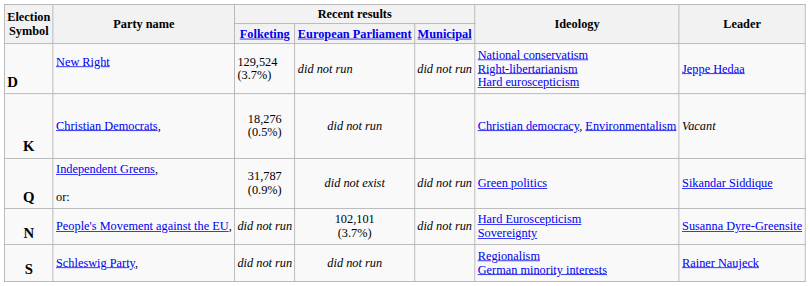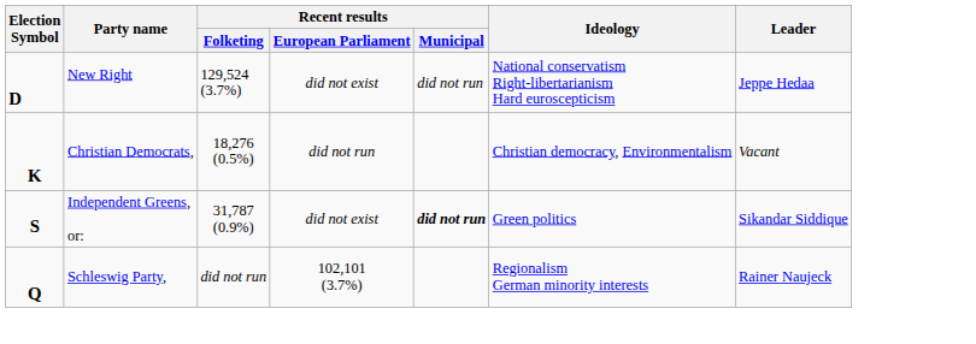 <table class ="wikitable sortable">
 <tr>
 <th rowspan=2 class=unsortable>Election<br>Symbol</th>
 <th rowspan=2>Party name</th>
 <th colspan=3>Recent results</th>
 <th rowspan=2 class="unsortable">Ideology</th>
 <th rowspan=2 class="unsortable">Leader</th>
 </tr>
 <tr>
 <th><a href='#'>Folketing</a></th>
 <th><a href='#'>European Parliament</a></th>
 <th><a href='#'>Municipal</a></th>
 </tr>
 <tr>
 <td><br><br><big><strong>D</strong></big></td>
 <td><a href='#'>New Right</a><br><br></td>
 <td>129,524<br>(3.7%)</td>
-<td><em>did not run</em></td>
+<td style="text-align:center;"><em>did not exist</em></td>
 <td><em>did not run</em></td>
 <td><a href='#'>National conservatism</a><br><a href='#'>Right-libertarianism</a><br><a href='#'>Hard euroscepticism</a></td>
 <td><a href='#'>Jeppe Hedaa</a></td>
 </tr>
 <tr class="sortbottom">
 <td style="text-align:center;"><br><br><br><big><strong>K</strong></big></td>
 <td><a href='#'>Christian Democrats</a>,  <br></td>
 <td style="text-align:center;">18,276<br>(0.5%)</td>
 <td style="text-align:center;"><em>did not run</em></td>
 <td style="text-align:center;"></td>
 <td><a href='#'>Christian democracy</a>, <a href='#'>Environmentalism</a></td>
 <td><em>Vacant</em></td>
 </tr>
 <tr class="sortbottom">
-<td style="text-align:center;"><br><br><big><strong>Q</strong></big></td>
+<td style="text-align:center;"><br><big><strong>S</strong></big></td>
 <td><a href='#'>Independent Greens</a>,  <br> <br>or:  <br></td>
 <td style="text-align:center;">31,787<br>(0.9%)</td>
 <td style="text-align:center;"><em>did not exist</em></td>
-<td style="text-align:center;"><em>did not run</em></td>
+<td style="text-align:center;"><strong><em>did not run</em></strong></td>
 <td><a href='#'>Green politics</a></td>
 <td><a href='#'>Sikandar Siddique</a></td>
 </tr>
 <tr class="sortbottom">
-<td style="text-align:center;"><br><big><strong>N</strong></big></td>
-<td><a href='#'>People's Movement against the EU</a>, <br></td>
+<td style="text-align:center;"><br><br><big><strong>Q</strong></big></td>
+<td><a href='#'>Schleswig Party</a>, <br></td>
 <td style="text-align:center;"><em>did not run</em></td>
 <td style="text-align:center;">102,101<br>(3.7%)</td>
-<td style="text-align:center;"><em>did not run</em></td>
-<td><a href='#'>Hard Euroscepticism</a><br><a href='#'>Sovereignty</a><br></td>
-<td><a href='#'>Susanna Dyre-Greensite</a></td>
-</tr>
-<tr class="sortbottom">
-<td style="text-align:center;"><br><big><strong>S</strong></big></td>
-<td><a href='#'>Schleswig Party</a>, <br></td>
-<td style="text-align:center;"><em>did not run</em></td>
-<td style="text-align:center;"><em>did not run</em></td>
 <td style="text-align:center;"></td>
 <td><a href='#'>Regionalism</a><br><a href='#'>German minority interests</a></td>
 <td><a href='#'>Rainer Naujeck</a></td>
 </tr>
 </table>
